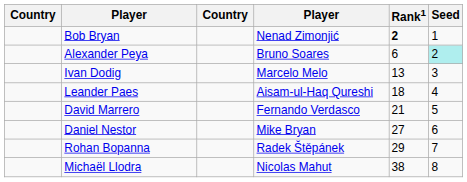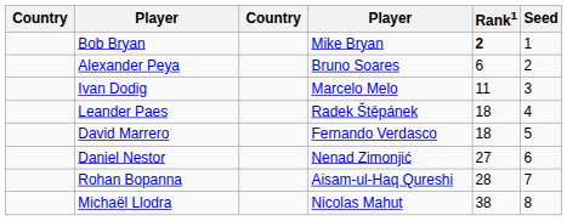 <table class="sortable wikitable">
 <tr>
 <th width="70">Country</th>
 <th width="175">Player</th>
 <th width="70">Country</th>
 <th width="175">Player</th>
 <th>Rank<sup>1</sup></th>
 <th>Seed</th>
 </tr>
 <tr>
 <td></td>
 <td><a href='#'>Bob Bryan</a></td>
 <td></td>
-<td><a href='#'>Nenad Zimonjić</a></td>
+<td><a href='#'>Mike Bryan</a></td>
 <td><strong>2</strong></td>
 <td>1</td>
 </tr>
 <tr>
 <td></td>
 <td><a href='#'>Alexander Peya</a></td>
 <td></td>
 <td><a href='#'>Bruno Soares</a></td>
 <td>6</td>
-<td style="background: paleturquoise;">2</td>
+<td>2</td>
 </tr>
 <tr>
 <td></td>
 <td><a href='#'>Ivan Dodig</a></td>
 <td></td>
 <td><a href='#'>Marcelo Melo</a></td>
-<td>13</td>
+<td>11</td>
 <td>3</td>
 </tr>
 <tr>
 <td></td>
 <td><a href='#'>Leander Paes</a></td>
 <td></td>
-<td><a href='#'>Aisam-ul-Haq Qureshi</a></td>
+<td><a href='#'>Radek Štěpánek</a></td>
 <td>18</td>
 <td>4</td>
 </tr>
 <tr>
 <td></td>
 <td><a href='#'>David Marrero</a></td>
 <td></td>
 <td><a href='#'>Fernando Verdasco</a></td>
-<td>21</td>
+<td>18</td>
 <td>5</td>
 </tr>
 <tr>
 <td></td>
 <td><a href='#'>Daniel Nestor</a></td>
 <td></td>
-<td><a href='#'>Mike Bryan</a></td>
+<td><a href='#'>Nenad Zimonjić</a></td>
 <td>27</td>
 <td>6</td>
 </tr>
 <tr>
 <td></td>
 <td><a href='#'>Rohan Bopanna</a></td>
 <td></td>
-<td><a href='#'>Radek Štěpánek</a></td>
-<td>29</td>
+<td><a href='#'>Aisam-ul-Haq Qureshi</a></td>
+<td>28</td>
 <td>7</td>
 </tr>
 <tr>
 <td></td>
 <td><a href='#'>Michaël Llodra</a></td>
 <td></td>
 <td><a href='#'>Nicolas Mahut</a></td>
 <td>38</td>
 <td>8</td>
 </tr>
 </table>
